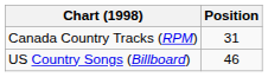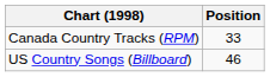 <table class="wikitable sortable">
 <tr>
 <th scope="col">Chart (1998)</th>
 <th scope="col">Position</th>
 </tr>
 <tr>
 <td>Canada Country Tracks (<em><a href='#'>RPM</a></em>)</td>
-<td align="center">31</td>
+<td align="center">33</td>
 </tr>
 <tr>
 <td>US <a href='#'>Country Songs</a> (<em><a href='#'>Billboard</a></em>)</td>
 <td align="center">46</td>
 </tr>
 </table>
